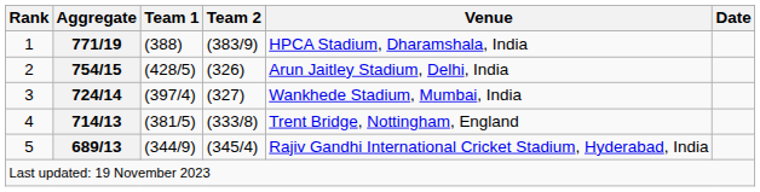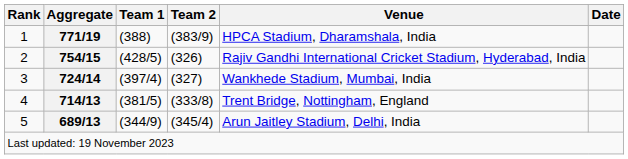 <table class="wikitable plainrowheaders sortable">
 <tr>
 <th scope=col>Rank</th>
 <th scope=col>Aggregate</th>
 <th scope=col>Team 1</th>
 <th scope=col>Team 2</th>
 <th scope=col>Venue</th>
 <th scope=col>Date</th>
 </tr>
 <tr>
 <td align=center>1</td>
 <th scope=row style=text-align:center;>771/19</th>
 <td> (388)</td>
 <td> (383/9)</td>
 <td><a href='#'>HPCA Stadium</a>, <a href='#'>Dharamshala</a>, India</td>
 <td><a href='#'></a></td>
 </tr>
 <tr>
 <td align=center>2</td>
 <th scope=row style=text-align:center;>754/15</th>
 <td> (428/5)</td>
 <td> (326)</td>
-<td><a href='#'>Arun Jaitley Stadium</a>, <a href='#'>Delhi</a>, India</td>
+<td><a href='#'>Rajiv Gandhi International Cricket Stadium</a>, <a href='#'>Hyderabad</a>, India</td>
 <td><a href='#'></a></td>
 </tr>
 <tr>
 <td align=center>3</td>
 <th scope=row style=text-align:center;>724/14</th>
 <td> (397/4)</td>
 <td> (327)</td>
 <td><a href='#'>Wankhede Stadium</a>, <a href='#'>Mumbai</a>, India</td>
 <td><a href='#'></a></td>
 </tr>
 <tr>
 <td align=center>4</td>
 <th scope=row style=text-align:center;>714/13</th>
 <td> (381/5)</td>
 <td> (333/8)</td>
 <td><a href='#'>Trent Bridge</a>, <a href='#'>Nottingham</a>, England</td>
 <td><a href='#'></a></td>
 </tr>
 <tr>
 <td align=center>5</td>
 <th scope=row style=text-align:center;>689/13</th>
 <td> (344/9)</td>
 <td> (345/4)</td>
-<td><a href='#'>Rajiv Gandhi International Cricket Stadium</a>, <a href='#'>Hyderabad</a>, India</td>
+<td><a href='#'>Arun Jaitley Stadium</a>, <a href='#'>Delhi</a>, India</td>
 <td><a href='#'></a></td>
 </tr>
 <tr class=sortbottom>
 <td colspan=8><small>Last updated: 19 November 2023</small></td>
 </tr>
 </table>
